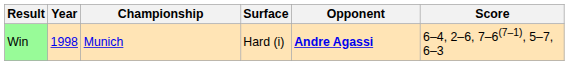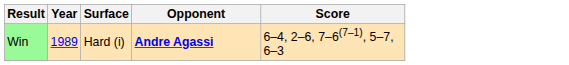 <table class="sortable wikitable">
 <tr>
 <th style="width:40px">Result</th>
 <th style="width:35px">Year</th>
-<th style="width:200px">Championship</th>
 <th style="width:50px">Surface</th>
 <th style="width:160px">Opponent</th>
 <th style="width:180px" class="unsortable">Score</th>
 </tr>
 <tr bgcolor=Moccasin>
 <td style="background:#98fb98;">Win</td>
-<td><a href='#'>1998</a></td>
-<td><a href='#'>Munich</a></td>
+<td><a href='#'>1989</a></td>
 <td>Hard (i)</td>
 <td><strong> <a href='#'>Andre Agassi</a></strong></td>
 <td>6–4, 2–6, 7–6<sup>(7–1)</sup>, 5–7, 6–3</td>
 </tr>
 </table>
